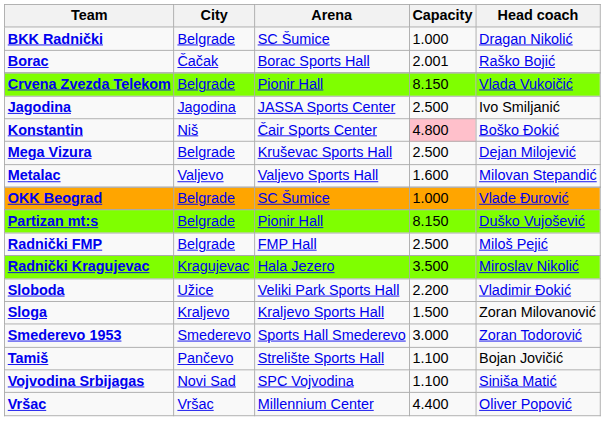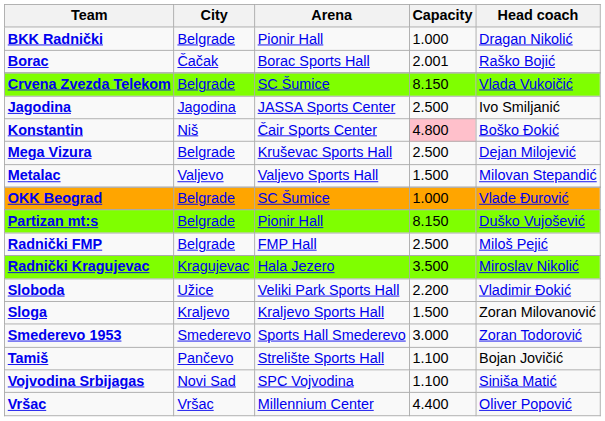 <table class="wikitable sortable">
 <tr>
 <th>Team</th>
 <th>City</th>
 <th>Arena</th>
 <th>Capacity</th>
 <th>Head coach</th>
 </tr>
 <tr>
 <td><strong><a href='#'>BKK Radnički</a></strong></td>
 <td><a href='#'>Belgrade</a></td>
-<td><a href='#'>SC Šumice</a></td>
+<td><a href='#'>Pionir Hall</a></td>
 <td>1.000</td>
 <td><a href='#'>Dragan Nikolić</a></td>
 </tr>
 <tr>
 <td><strong><a href='#'>Borac</a></strong></td>
 <td><a href='#'>Čačak</a></td>
 <td><a href='#'>Borac Sports Hall</a></td>
 <td>2.001</td>
 <td><a href='#'>Raško Bojić</a></td>
 </tr>
 <tr>
 </tr>
 <tr bgcolor="#7fff00">
 <td><strong><a href='#'>Crvena Zvezda Telekom</a></strong></td>
 <td><a href='#'>Belgrade</a></td>
-<td><a href='#'>Pionir Hall</a></td>
+<td><a href='#'>SC Šumice</a></td>
 <td>8.150</td>
 <td><a href='#'>Vlada Vukoičić</a></td>
 </tr>
 <tr>
 <td><strong><a href='#'>Jagodina</a></strong></td>
 <td><a href='#'>Jagodina</a></td>
 <td><a href='#'>JASSA Sports Center</a></td>
 <td>2.500</td>
 <td>Ivo Smiljanić</td>
 </tr>
 <tr>
 <td><strong><a href='#'>Konstantin</a></strong></td>
 <td><a href='#'>Niš</a></td>
 <td><a href='#'>Čair Sports Center</a></td>
 <td style="background: pink;">4.800</td>
 <td><a href='#'>Boško Đokić</a></td>
 </tr>
 <tr>
 <td><strong><a href='#'>Mega Vizura</a></strong></td>
 <td><a href='#'>Belgrade</a></td>
 <td><a href='#'>Kruševac Sports Hall</a></td>
 <td>2.500</td>
 <td><a href='#'>Dejan Milojević</a></td>
 </tr>
 <tr>
 <td><strong><a href='#'>Metalac</a></strong></td>
 <td><a href='#'>Valjevo</a></td>
 <td><a href='#'>Valjevo Sports Hall</a></td>
-<td>1.600</td>
+<td>1.500</td>
 <td><a href='#'>Milovan Stepandić</a></td>
 </tr>
 <tr>
 </tr>
 <tr bgcolor=orange>
 <td><strong><a href='#'>OKK Beograd</a></strong></td>
 <td><a href='#'>Belgrade</a></td>
 <td><a href='#'>SC Šumice</a></td>
 <td>1.000</td>
 <td><a href='#'>Vlade Đurović</a></td>
 </tr>
 <tr>
 </tr>
 <tr bgcolor="#7fff00">
 <td><strong><a href='#'>Partizan mt:s</a></strong></td>
 <td><a href='#'>Belgrade</a></td>
 <td><a href='#'>Pionir Hall</a></td>
 <td>8.150</td>
 <td><a href='#'>Duško Vujošević</a></td>
 </tr>
 <tr>
 <td><strong><a href='#'>Radnički FMP</a></strong></td>
 <td><a href='#'>Belgrade</a></td>
 <td><a href='#'>FMP Hall</a></td>
 <td>2.500</td>
 <td><a href='#'>Miloš Pejić</a></td>
 </tr>
 <tr>
 </tr>
 <tr bgcolor="#7fff00">
 <td><strong><a href='#'>Radnički Kragujevac</a></strong></td>
 <td><a href='#'>Kragujevac</a></td>
 <td><a href='#'>Hala Jezero</a></td>
 <td>3.500</td>
 <td><a href='#'>Miroslav Nikolić</a></td>
 </tr>
 <tr>
 <td><strong><a href='#'>Sloboda</a></strong></td>
 <td><a href='#'>Užice</a></td>
 <td><a href='#'>Veliki Park Sports Hall</a></td>
 <td>2.200</td>
 <td><a href='#'>Vladimir Đokić</a></td>
 </tr>
 <tr>
 <td><strong><a href='#'>Sloga</a></strong></td>
 <td><a href='#'>Kraljevo</a></td>
 <td><a href='#'>Kraljevo Sports Hall</a></td>
 <td>1.500</td>
 <td>Zoran Milovanović</td>
 </tr>
 <tr>
 <td><strong><a href='#'>Smederevo 1953</a></strong></td>
 <td><a href='#'>Smederevo</a></td>
 <td><a href='#'>Sports Hall Smederevo</a></td>
 <td>3.000</td>
 <td><a href='#'>Zoran Todorović</a></td>
 </tr>
 <tr>
 <td><strong><a href='#'>Tamiš</a></strong></td>
 <td><a href='#'>Pančevo</a></td>
 <td><a href='#'>Strelište Sports Hall</a></td>
 <td>1.100</td>
 <td>Bojan Jovičić</td>
 </tr>
 <tr>
 <td><strong><a href='#'>Vojvodina Srbijagas</a></strong></td>
 <td><a href='#'>Novi Sad</a></td>
 <td><a href='#'>SPC Vojvodina</a></td>
 <td>1.100</td>
 <td><a href='#'>Siniša Matić</a></td>
 </tr>
 <tr>
 <td><strong><a href='#'>Vršac</a></strong></td>
 <td><a href='#'>Vršac</a></td>
 <td><a href='#'>Millennium Center</a></td>
 <td>4.400</td>
 <td><a href='#'>Oliver Popović</a></td>
 </tr>
 </table>
